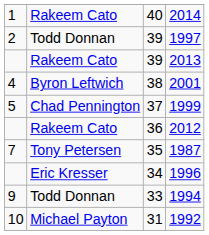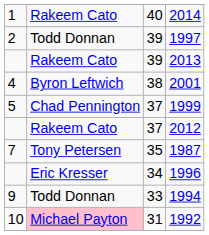 <table class="wikitable">
 <tr>
 </tr>
 <tr>
 <td>1</td>
 <td><a href='#'>Rakeem Cato</a></td>
 <td>40</td>
 <td><a href='#'>2014</a></td>
 </tr>
 <tr>
 <td>2</td>
 <td>Todd Donnan</td>
 <td>39</td>
 <td><a href='#'>1997</a></td>
 </tr>
 <tr>
 <td></td>
 <td><a href='#'>Rakeem Cato</a></td>
 <td>39</td>
 <td><a href='#'>2013</a></td>
 </tr>
 <tr>
 <td>4</td>
 <td><a href='#'>Byron Leftwich</a></td>
 <td>38</td>
 <td><a href='#'>2001</a></td>
 </tr>
 <tr>
 <td>5</td>
 <td><a href='#'>Chad Pennington</a></td>
 <td>37</td>
 <td><a href='#'>1999</a></td>
 </tr>
 <tr>
 <td></td>
 <td><a href='#'>Rakeem Cato</a></td>
-<td>36</td>
+<td>37</td>
 <td><a href='#'>2012</a></td>
 </tr>
 <tr>
 <td>7</td>
 <td><a href='#'>Tony Petersen</a></td>
 <td>35</td>
 <td><a href='#'>1987</a></td>
 </tr>
 <tr>
 <td></td>
 <td><a href='#'>Eric Kresser</a></td>
 <td>34</td>
 <td><a href='#'>1996</a></td>
 </tr>
 <tr>
 <td>9</td>
 <td>Todd Donnan</td>
 <td>33</td>
 <td><a href='#'>1994</a></td>
 </tr>
 <tr>
 <td>10</td>
-<td><a href='#'>Michael Payton</a></td>
+<td style="background: pink;"><a href='#'>Michael Payton</a></td>
 <td>31</td>
 <td><a href='#'>1992</a></td>
 </tr>
 </table>
